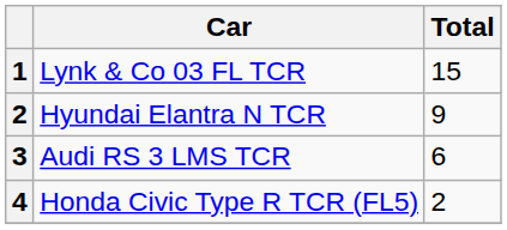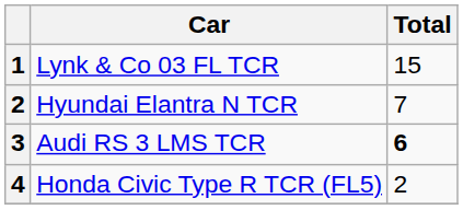 <table class="wikitable">
 <tr>
 <th></th>
 <th>Car</th>
 <th>Total</th>
 </tr>
 <tr>
 <th>1</th>
 <td><a href='#'>Lynk & Co 03 FL TCR</a></td>
 <td>15</td>
 </tr>
 <tr>
 <th>2</th>
 <td><a href='#'>Hyundai Elantra N TCR</a></td>
-<td>9</td>
+<td>7</td>
 </tr>
 <tr>
 <th>3</th>
 <td><a href='#'>Audi RS 3 LMS TCR</a></td>
-<td>6</td>
+<td><strong>6</strong></td>
 </tr>
 <tr>
 <th>4</th>
 <td><a href='#'>Honda Civic Type R TCR (FL5)</a></td>
 <td>2</td>
 </tr>
 <tr>
 </tr>
 </table>
